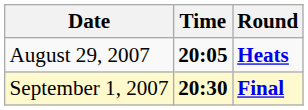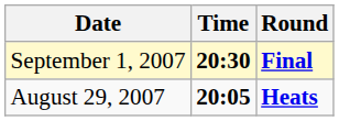 <table class="wikitable">
 <tr>
 <th>Date</th>
 <th>Time</th>
 <th>Round</th>
 </tr>
+<tr style=background:lemonchiffon>
+<td>September 1, 2007</td>
+<td><strong>20:30</strong></td>
+<td><strong><a href='#'>Final</a></strong></td>
+</tr>
 <tr>
 <td>August 29, 2007</td>
 <td><strong>20:05</strong></td>
 <td><strong><a href='#'>Heats</a></strong></td>
 </tr>
-<tr style=background:lemonchiffon>
-<td>September 1, 2007</td>
-<td><strong>20:30</strong></td>
-<td><strong><a href='#'>Final</a></strong></td>
-</tr>
 </table>
